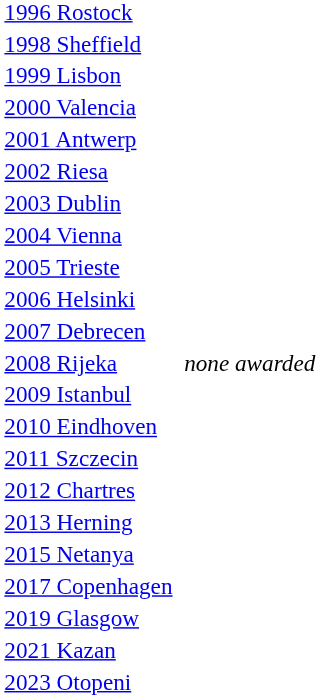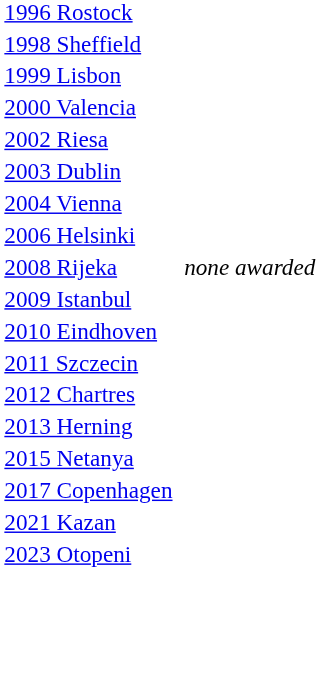 <table>
 <tr>
 <td><a href='#'>1996 Rostock</a></td>
 <td></td>
 <td></td>
 <td></td>
 </tr>
 <tr>
 <td><a href='#'>1998 Sheffield</a></td>
 <td></td>
 <td></td>
 <td></td>
 </tr>
 <tr>
 <td><a href='#'>1999 Lisbon</a></td>
 <td></td>
 <td></td>
 <td></td>
 </tr>
 <tr>
 <td><a href='#'>2000 Valencia</a></td>
 <td></td>
 <td></td>
 <td></td>
 </tr>
 <tr>
-<td><a href='#'>2001 Antwerp</a></td>
-<td></td>
-<td></td>
-<td></td>
-</tr>
-<tr>
 <td><a href='#'>2002 Riesa</a></td>
 <td></td>
 <td></td>
 <td></td>
 </tr>
 <tr>
 <td><a href='#'>2003 Dublin</a></td>
 <td></td>
 <td></td>
 <td></td>
 </tr>
 <tr>
 <td><a href='#'>2004 Vienna</a></td>
 <td></td>
 <td></td>
 <td></td>
 </tr>
 <tr>
-<td><a href='#'>2005 Trieste</a></td>
-<td></td>
-<td></td>
-<td></td>
-</tr>
-<tr>
 <td><a href='#'>2006 Helsinki</a></td>
-<td></td>
-<td></td>
-<td></td>
-</tr>
-<tr>
-<td><a href='#'>2007 Debrecen</a></td>
 <td></td>
 <td></td>
 <td></td>
 </tr>
 <tr>
 <td rowspan=2><a href='#'>2008 Rijeka</a></td>
 <td></td>
 <td rowspan=2><em>none awarded</em></td>
 <td rowspan=2></td>
 </tr>
 <tr>
 <td></td>
 </tr>
 <tr>
 <td><a href='#'>2009 Istanbul</a></td>
 <td></td>
 <td></td>
 <td></td>
 </tr>
 <tr>
 <td><a href='#'>2010 Eindhoven</a></td>
 <td></td>
 <td></td>
 <td></td>
 </tr>
 <tr>
 <td><a href='#'>2011 Szczecin</a></td>
 <td></td>
 <td></td>
 <td></td>
 </tr>
 <tr>
 <td><a href='#'>2012 Chartres</a></td>
 <td></td>
 <td></td>
 <td></td>
 </tr>
 <tr>
 <td><a href='#'>2013 Herning</a></td>
 <td></td>
 <td></td>
 <td></td>
 </tr>
 <tr>
 <td><a href='#'>2015 Netanya</a></td>
 <td></td>
 <td></td>
 <td></td>
 </tr>
 <tr>
 <td><a href='#'>2017 Copenhagen</a></td>
 <td></td>
 <td></td>
 <td></td>
 </tr>
 <tr>
-<td><a href='#'>2019 Glasgow</a></td>
-<td></td>
-<td></td>
-<td></td>
-</tr>
-<tr>
 <td><a href='#'>2021 Kazan</a></td>
 <td></td>
 <td></td>
 <td></td>
 </tr>
 <tr>
 <td><a href='#'>2023 Otopeni</a></td>
 <td></td>
 <td></td>
 <td></td>
 </tr>
 </table>
